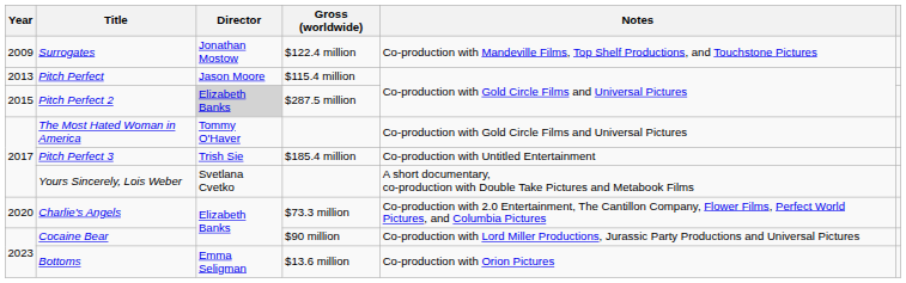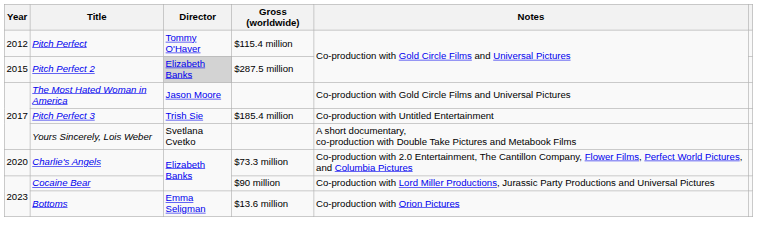 <table class="wikitable sortable">
 <tr>
 <th>Year</th>
 <th>Title</th>
 <th>Director</th>
 <th>Gross (worldwide)</th>
 <th class="unsortable">Notes</th>
 <th class="unsortable"></th>
 </tr>
 <tr>
-<td>2009</td>
-<td><em><a href='#'>Surrogates</a></em></td>
-<td><a href='#'>Jonathan Mostow</a></td>
-<td>$122.4 million</td>
-<td>Co-production with <a href='#'>Mandeville Films</a>, <a href='#'>Top Shelf Productions</a>, and <a href='#'>Touchstone Pictures</a></td>
-<td></td>
-</tr>
-<tr>
-<td>2013</td>
+<td>2012</td>
 <td><em><a href='#'>Pitch Perfect</a></em></td>
-<td><a href='#'>Jason Moore</a></td>
+<td><a href='#'>Tommy O'Haver</a></td>
 <td>$115.4 million</td>
 <td rowspan="2">Co-production with <a href='#'>Gold Circle Films</a> and <a href='#'>Universal Pictures</a></td>
 <td></td>
 </tr>
 <tr>
 <td>2015</td>
 <td><em><a href='#'>Pitch Perfect 2</a></em></td>
 <td style="background: lightgrey;"><a href='#'>Elizabeth Banks</a></td>
 <td>$287.5 million</td>
 <td></td>
 </tr>
 <tr>
 <td rowspan="3">2017</td>
 <td><em><a href='#'>The Most Hated Woman in America</a></em></td>
-<td><a href='#'>Tommy O'Haver</a></td>
+<td><a href='#'>Jason Moore</a></td>
 <td></td>
 <td>Co-production with Gold Circle Films and Universal Pictures</td>
 <td></td>
 </tr>
 <tr>
 <td><em><a href='#'>Pitch Perfect 3</a></em></td>
 <td><a href='#'>Trish Sie</a></td>
 <td>$185.4 million</td>
 <td>Co-production with Untitled Entertainment</td>
 <td></td>
 </tr>
 <tr>
 <td><em>Yours Sincerely, Lois Weber</em></td>
 <td>Svetlana Cvetko</td>
 <td></td>
 <td>A short documentary,<br>co-production with Double Take Pictures and Metabook Films</td>
 <td></td>
 </tr>
 <tr>
 <td>2020</td>
 <td><em><a href='#'>Charlie's Angels</a></em></td>
 <td rowspan="2"><a href='#'>Elizabeth Banks</a></td>
 <td>$73.3 million</td>
 <td>Co-production with 2.0 Entertainment, The Cantillon Company, <a href='#'>Flower Films</a>, <a href='#'>Perfect World Pictures</a>, and <a href='#'>Columbia Pictures</a></td>
 <td></td>
 </tr>
 <tr>
 <td rowspan="2">2023</td>
 <td><em><a href='#'>Cocaine Bear</a></em></td>
 <td>$90 million</td>
 <td>Co-production with <a href='#'>Lord Miller Productions</a>, Jurassic Party Productions and Universal Pictures</td>
 <td></td>
 </tr>
 <tr>
 <td><em><a href='#'>Bottoms</a></em></td>
 <td><a href='#'>Emma Seligman</a></td>
 <td>$13.6 million</td>
 <td>Co-production with <a href='#'>Orion Pictures</a></td>
 <td></td>
 </tr>
 </table>
